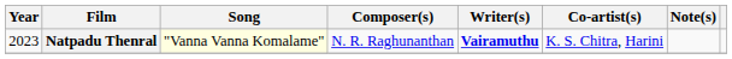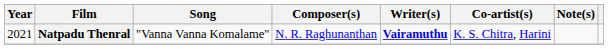 <table class="wikitable sortable plainrowheaders">
 <tr style="background:#ccc; text-align:center;">
 <th scope="col">Year</th>
 <th scope="col">Film</th>
 <th scope="col">Song</th>
 <th scope="col">Composer(s)</th>
 <th scope="col">Writer(s)</th>
 <th scope="col">Co-artist(s)</th>
 <th scope="col">Note(s)</th>
 <th scope="col" class="unsortable"></th>
 </tr>
 <tr>
-<td>2023</td>
+<td>2021</td>
 <th>Natpadu Thenral</th>
-<td style="background: lightyellow;">"Vanna Vanna Komalame"</td>
+<td>"Vanna Vanna Komalame"</td>
 <td><a href='#'>N. R. Raghunanthan</a></td>
 <td><strong><a href='#'>Vairamuthu</a></strong></td>
 <td><a href='#'>K. S. Chitra</a>, <a href='#'>Harini</a></td>
 <td></td>
 <td></td>
 </tr>
 <tr>
 </tr>
 </table>
